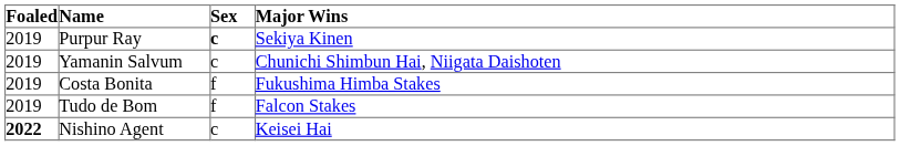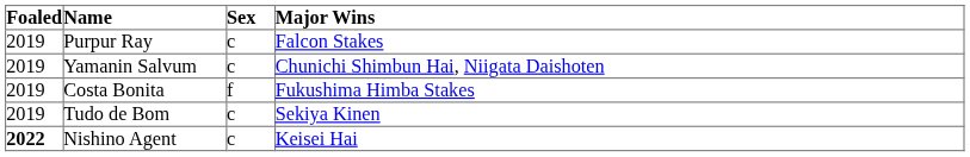 <table cellpadding="0" border="1" style="border-collapse: collapse; font-size:90%">
 <tr>
 <td width="35px"><strong>Foaled</strong></td>
 <td width="120px"><strong>Name</strong></td>
 <td width="35px"><strong>Sex</strong></td>
 <td width="510px"><strong>Major Wins</strong></td>
 </tr>
 <tr>
 <td>2019</td>
 <td>Purpur Ray</td>
-<td><strong>c</strong></td>
-<td><a href='#'>Sekiya Kinen</a></td>
+<td>c</td>
+<td><a href='#'>Falcon Stakes</a></td>
 </tr>
 <tr>
 <td>2019</td>
 <td>Yamanin Salvum</td>
 <td>c</td>
 <td><a href='#'>Chunichi Shimbun Hai</a>, <a href='#'>Niigata Daishoten</a></td>
 </tr>
 <tr>
 <td>2019</td>
 <td>Costa Bonita</td>
 <td>f</td>
 <td><a href='#'>Fukushima Himba Stakes</a></td>
 </tr>
 <tr>
 <td>2019</td>
 <td>Tudo de Bom</td>
-<td>f</td>
-<td><a href='#'>Falcon Stakes</a></td>
+<td>c</td>
+<td><a href='#'>Sekiya Kinen</a></td>
 </tr>
 <tr>
 <td><strong>2022</strong></td>
 <td>Nishino Agent</td>
 <td>c</td>
 <td><a href='#'>Keisei Hai</a></td>
 </tr>
 </table>
